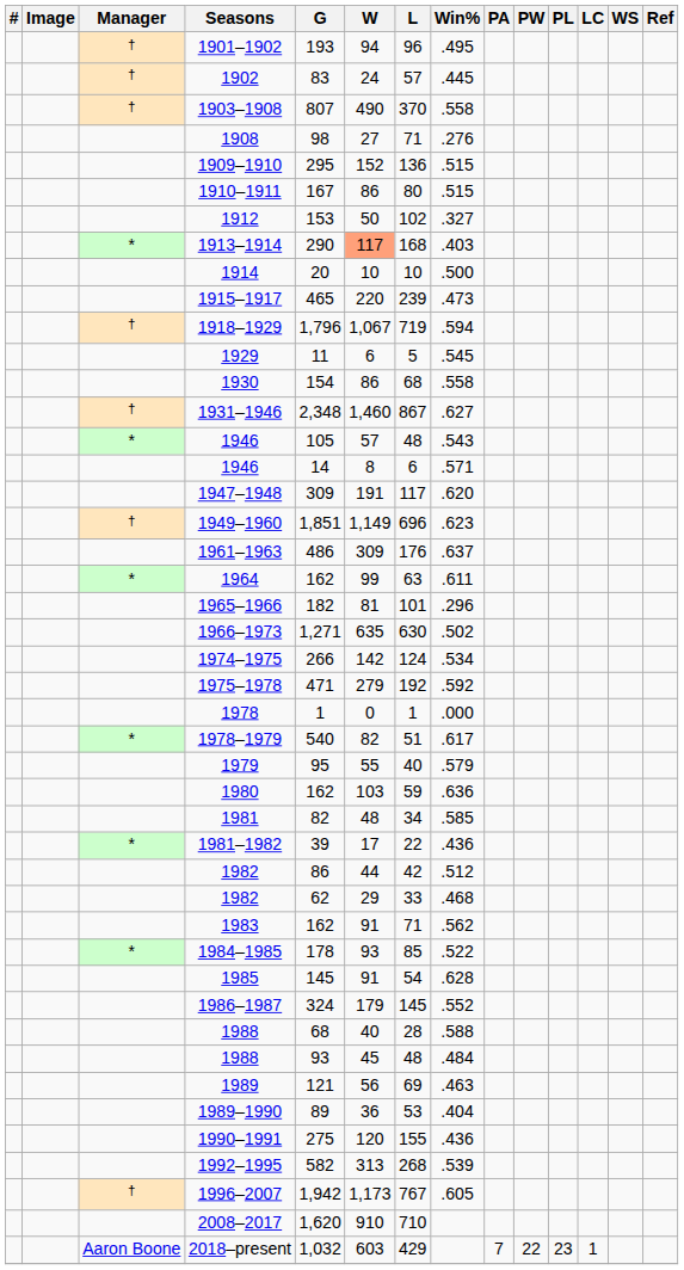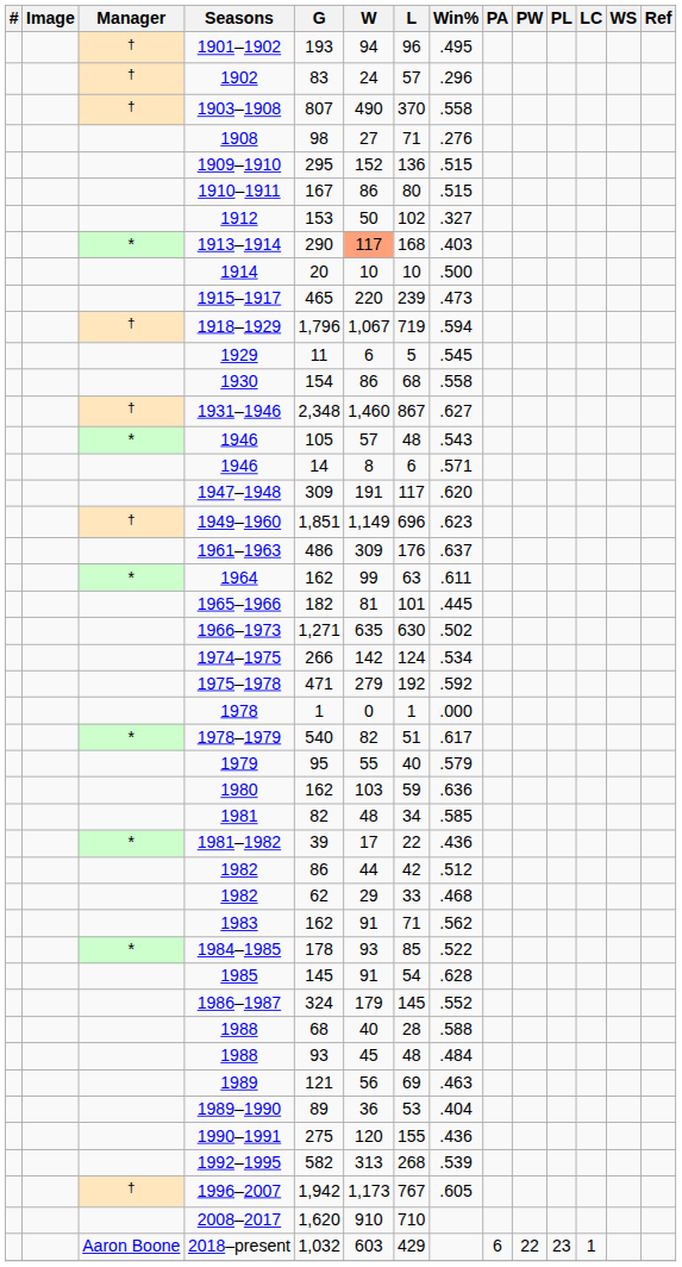 <table class="wikitable sortable" style="text-align:center">
 <tr>
 <th class="unsortable">#</th>
 <th class="unsortable">Image</th>
 <th>Manager</th>
 <th>Seasons</th>
 <th>G</th>
 <th>W</th>
 <th>L</th>
 <th>Win%</th>
 <th>PA</th>
 <th>PW</th>
 <th>PL</th>
 <th>LC</th>
 <th>WS</th>
 <th class="unsortable">Ref</th>
 </tr>
 <tr>
 <td align="center"></td>
 <td></td>
 <td style="background-color:#FFE6BD"><sup>†</sup></td>
 <td><a href='#'>1901</a>–<a href='#'>1902</a></td>
 <td>193</td>
 <td>94</td>
 <td>96</td>
 <td>.495</td>
 <td></td>
 <td></td>
 <td></td>
 <td></td>
 <td></td>
 <td></td>
 </tr>
 <tr>
 <td align="center"></td>
 <td></td>
 <td style="background-color:#FFE6BD"><sup>†</sup></td>
 <td><a href='#'>1902</a></td>
 <td>83</td>
 <td>24</td>
 <td>57</td>
-<td>.445</td>
+<td>.296</td>
 <td></td>
 <td></td>
 <td></td>
 <td></td>
 <td></td>
 <td></td>
 </tr>
 <tr>
 <td align="center"></td>
 <td></td>
 <td style="background-color:#FFE6BD"><sup>†</sup></td>
 <td><a href='#'>1903</a>–<a href='#'>1908</a></td>
 <td>807</td>
 <td>490</td>
 <td>370</td>
 <td>.558</td>
 <td></td>
 <td></td>
 <td></td>
 <td></td>
 <td></td>
 <td></td>
 </tr>
 <tr>
 <td align="center"></td>
 <td></td>
 <td style="background-color:#"></td>
 <td><a href='#'>1908</a></td>
 <td>98</td>
 <td>27</td>
 <td>71</td>
 <td>.276</td>
 <td></td>
 <td></td>
 <td></td>
 <td></td>
 <td></td>
 <td></td>
 </tr>
 <tr>
 <td align="center"></td>
 <td></td>
 <td style="background-color:#"></td>
 <td><a href='#'>1909</a>–<a href='#'>1910</a></td>
 <td>295</td>
 <td>152</td>
 <td>136</td>
 <td>.515</td>
 <td></td>
 <td></td>
 <td></td>
 <td></td>
 <td></td>
 <td></td>
 </tr>
 <tr>
 <td align="center"></td>
 <td></td>
 <td style="background-color:#"></td>
 <td><a href='#'>1910</a>–<a href='#'>1911</a></td>
 <td>167</td>
 <td>86</td>
 <td>80</td>
 <td>.515</td>
 <td></td>
 <td></td>
 <td></td>
 <td></td>
 <td></td>
 <td></td>
 </tr>
 <tr>
 <td align="center"></td>
 <td></td>
 <td style="background-color:#"></td>
 <td><a href='#'>1912</a></td>
 <td>153</td>
 <td>50</td>
 <td>102</td>
 <td>.327</td>
 <td></td>
 <td></td>
 <td></td>
 <td></td>
 <td></td>
 <td></td>
 </tr>
 <tr>
 <td align="center"></td>
 <td></td>
 <td style="background-color:#ccffcc">*</td>
 <td><a href='#'>1913</a>–<a href='#'>1914</a></td>
 <td>290</td>
 <td style="background: lightsalmon;">117</td>
 <td>168</td>
 <td>.403</td>
 <td></td>
 <td></td>
 <td></td>
 <td></td>
 <td></td>
 <td></td>
 </tr>
 <tr>
 <td align="center"></td>
 <td></td>
 <td style="background-color:#"></td>
 <td><a href='#'>1914</a></td>
 <td>20</td>
 <td>10</td>
 <td>10</td>
 <td>.500</td>
 <td></td>
 <td></td>
 <td></td>
 <td></td>
 <td></td>
 <td></td>
 </tr>
 <tr>
 <td align="center"></td>
 <td></td>
 <td style="background-color:#"></td>
 <td><a href='#'>1915</a>–<a href='#'>1917</a></td>
 <td>465</td>
 <td>220</td>
 <td>239</td>
 <td>.473</td>
 <td></td>
 <td></td>
 <td></td>
 <td></td>
 <td></td>
 <td></td>
 </tr>
 <tr>
 <td align="center"></td>
 <td></td>
 <td style="background-color:#FFE6BD"><sup>†</sup></td>
 <td><a href='#'>1918</a>–<a href='#'>1929</a></td>
 <td>1,796</td>
 <td>1,067</td>
 <td>719</td>
 <td>.594</td>
 <td></td>
 <td></td>
 <td></td>
 <td></td>
 <td></td>
 <td></td>
 </tr>
 <tr>
 <td align="center"></td>
 <td></td>
 <td style="background-color:#"></td>
 <td><a href='#'>1929</a></td>
 <td>11</td>
 <td>6</td>
 <td>5</td>
 <td>.545</td>
 <td></td>
 <td></td>
 <td></td>
 <td></td>
 <td></td>
 <td></td>
 </tr>
 <tr>
 <td align="center"></td>
 <td></td>
 <td style="background-color:#"></td>
 <td><a href='#'>1930</a></td>
 <td>154</td>
 <td>86</td>
 <td>68</td>
 <td>.558</td>
 <td></td>
 <td></td>
 <td></td>
 <td></td>
 <td></td>
 <td></td>
 </tr>
 <tr>
 <td align="center"></td>
 <td></td>
 <td style="background-color:#FFE6BD"><sup>†</sup></td>
 <td><a href='#'>1931</a>–<a href='#'>1946</a></td>
 <td>2,348</td>
 <td>1,460</td>
 <td>867</td>
 <td>.627</td>
 <td></td>
 <td></td>
 <td></td>
 <td></td>
 <td></td>
 <td></td>
 </tr>
 <tr>
 <td align="center"></td>
 <td></td>
 <td style="background-color:#ccffcc">*</td>
 <td><a href='#'>1946</a></td>
 <td>105</td>
 <td>57</td>
 <td>48</td>
 <td>.543</td>
 <td></td>
 <td></td>
 <td></td>
 <td></td>
 <td></td>
 <td></td>
 </tr>
 <tr>
 <td align="center"></td>
 <td></td>
 <td style="background-color:#"></td>
 <td><a href='#'>1946</a></td>
 <td>14</td>
 <td>8</td>
 <td>6</td>
 <td>.571</td>
 <td></td>
 <td></td>
 <td></td>
 <td></td>
 <td></td>
 <td></td>
 </tr>
 <tr>
 <td align="center"></td>
 <td></td>
 <td style="background-color:#"></td>
 <td><a href='#'>1947</a>–<a href='#'>1948</a></td>
 <td>309</td>
 <td>191</td>
 <td>117</td>
 <td>.620</td>
 <td></td>
 <td></td>
 <td></td>
 <td></td>
 <td></td>
 <td></td>
 </tr>
 <tr>
 <td align="center"></td>
 <td></td>
 <td style="background-color:#FFE6BD"><sup>†</sup></td>
 <td><a href='#'>1949</a>–<a href='#'>1960</a></td>
 <td>1,851</td>
 <td>1,149</td>
 <td>696</td>
 <td>.623</td>
 <td></td>
 <td></td>
 <td></td>
 <td></td>
 <td></td>
 <td></td>
 </tr>
 <tr>
 <td align="center"></td>
 <td></td>
 <td style="background-color:#"></td>
 <td><a href='#'>1961</a>–<a href='#'>1963</a></td>
 <td>486</td>
 <td>309</td>
 <td>176</td>
 <td>.637</td>
 <td></td>
 <td></td>
 <td></td>
 <td></td>
 <td></td>
 <td></td>
 </tr>
 <tr>
 <td align="center"></td>
 <td></td>
 <td style="background-color:#ccffcc">*</td>
 <td><a href='#'>1964</a></td>
 <td>162</td>
 <td>99</td>
 <td>63</td>
 <td>.611</td>
 <td></td>
 <td></td>
 <td></td>
 <td></td>
 <td></td>
 <td></td>
 </tr>
 <tr>
 <td align="center"></td>
 <td></td>
 <td style="background-color:#"></td>
 <td><a href='#'>1965</a>–<a href='#'>1966</a></td>
 <td>182</td>
 <td>81</td>
 <td>101</td>
-<td>.296</td>
+<td>.445</td>
 <td></td>
 <td></td>
 <td></td>
 <td></td>
 <td></td>
 <td></td>
 </tr>
 <tr>
 <td align="center"></td>
 <td></td>
 <td style="background-color:#"></td>
 <td><a href='#'>1966</a>–<a href='#'>1973</a></td>
 <td>1,271</td>
 <td>635</td>
 <td>630</td>
 <td>.502</td>
 <td></td>
 <td></td>
 <td></td>
 <td></td>
 <td></td>
 <td></td>
 </tr>
 <tr>
 <td align="center"></td>
 <td></td>
 <td style="background-color:#"></td>
 <td><a href='#'>1974</a>–<a href='#'>1975</a></td>
 <td>266</td>
 <td>142</td>
 <td>124</td>
 <td>.534</td>
 <td></td>
 <td></td>
 <td></td>
 <td></td>
 <td></td>
 <td></td>
 </tr>
 <tr>
 <td align="center"></td>
 <td></td>
 <td style="background-color:#"></td>
 <td><a href='#'>1975</a>–<a href='#'>1978</a></td>
 <td>471</td>
 <td>279</td>
 <td>192</td>
 <td>.592</td>
 <td></td>
 <td></td>
 <td></td>
 <td></td>
 <td></td>
 <td></td>
 </tr>
 <tr>
 <td align="center"></td>
 <td></td>
 <td style="background-color:#"></td>
 <td><a href='#'>1978</a></td>
 <td>1</td>
 <td>0</td>
 <td>1</td>
 <td>.000</td>
 <td></td>
 <td></td>
 <td></td>
 <td></td>
 <td></td>
 <td></td>
 </tr>
 <tr>
 <td align="center"></td>
 <td></td>
 <td style="background-color:#ccffcc">*</td>
 <td><a href='#'>1978</a>–<a href='#'>1979</a></td>
 <td>540</td>
 <td>82</td>
 <td>51</td>
 <td>.617</td>
 <td></td>
 <td></td>
 <td></td>
 <td></td>
 <td></td>
 <td></td>
 </tr>
 <tr>
 <td align="center"></td>
 <td></td>
 <td style="background-color:#"></td>
 <td><a href='#'>1979</a></td>
 <td>95</td>
 <td>55</td>
 <td>40</td>
 <td>.579</td>
 <td></td>
 <td></td>
 <td></td>
 <td></td>
 <td></td>
 <td></td>
 </tr>
 <tr>
 <td align="center"></td>
 <td></td>
 <td style="background-color:#"></td>
 <td><a href='#'>1980</a></td>
 <td>162</td>
 <td>103</td>
 <td>59</td>
 <td>.636</td>
 <td></td>
 <td></td>
 <td></td>
 <td></td>
 <td></td>
 <td></td>
 </tr>
 <tr>
 <td align="center"></td>
 <td></td>
 <td style="background-color:#"></td>
 <td><a href='#'>1981</a></td>
 <td>82</td>
 <td>48</td>
 <td>34</td>
 <td>.585</td>
 <td></td>
 <td></td>
 <td></td>
 <td></td>
 <td></td>
 <td></td>
 </tr>
 <tr>
 <td align="center"></td>
 <td></td>
 <td style="background-color:#ccffcc">*</td>
 <td><a href='#'>1981</a>–<a href='#'>1982</a></td>
 <td>39</td>
 <td>17</td>
 <td>22</td>
 <td>.436</td>
 <td></td>
 <td></td>
 <td></td>
 <td></td>
 <td></td>
 <td></td>
 </tr>
 <tr>
 <td align="center"></td>
 <td></td>
 <td style="background-color:#"></td>
 <td><a href='#'>1982</a></td>
 <td>86</td>
 <td>44</td>
 <td>42</td>
 <td>.512</td>
 <td></td>
 <td></td>
 <td></td>
 <td></td>
 <td></td>
 <td></td>
 </tr>
 <tr>
 <td align="center"></td>
 <td></td>
 <td style="background-color:#"></td>
 <td><a href='#'>1982</a></td>
 <td>62</td>
 <td>29</td>
 <td>33</td>
 <td>.468</td>
 <td></td>
 <td></td>
 <td></td>
 <td></td>
 <td></td>
 <td></td>
 </tr>
 <tr>
 <td align="center"></td>
 <td></td>
 <td style="background-color:#"></td>
 <td><a href='#'>1983</a></td>
 <td>162</td>
 <td>91</td>
 <td>71</td>
 <td>.562</td>
 <td></td>
 <td></td>
 <td></td>
 <td></td>
 <td></td>
 <td></td>
 </tr>
 <tr>
 <td align="center"></td>
 <td></td>
 <td style="background-color:#ccffcc">*</td>
 <td><a href='#'>1984</a>–<a href='#'>1985</a></td>
 <td>178</td>
 <td>93</td>
 <td>85</td>
 <td>.522</td>
 <td></td>
 <td></td>
 <td></td>
 <td></td>
 <td></td>
 <td></td>
 </tr>
 <tr>
 <td align="center"></td>
 <td></td>
 <td style="background-color:#"></td>
 <td><a href='#'>1985</a></td>
 <td>145</td>
 <td>91</td>
 <td>54</td>
 <td>.628</td>
 <td></td>
 <td></td>
 <td></td>
 <td></td>
 <td></td>
 <td></td>
 </tr>
 <tr>
 <td align="center"></td>
 <td></td>
 <td style="background-color:#"></td>
 <td><a href='#'>1986</a>–<a href='#'>1987</a></td>
 <td>324</td>
 <td>179</td>
 <td>145</td>
 <td>.552</td>
 <td></td>
 <td></td>
 <td></td>
 <td></td>
 <td></td>
 <td></td>
 </tr>
 <tr>
 <td align="center"></td>
 <td></td>
 <td style="background-color:#"></td>
 <td><a href='#'>1988</a></td>
 <td>68</td>
 <td>40</td>
 <td>28</td>
 <td>.588</td>
 <td></td>
 <td></td>
 <td></td>
 <td></td>
 <td></td>
 <td></td>
 </tr>
 <tr>
 <td align="center"></td>
 <td></td>
 <td style="background-color:#"></td>
 <td><a href='#'>1988</a></td>
 <td>93</td>
 <td>45</td>
 <td>48</td>
 <td>.484</td>
 <td></td>
 <td></td>
 <td></td>
 <td></td>
 <td></td>
 <td></td>
 </tr>
 <tr>
 <td align="center"></td>
 <td></td>
 <td style="background-color:#"></td>
 <td><a href='#'>1989</a></td>
 <td>121</td>
 <td>56</td>
 <td>69</td>
 <td>.463</td>
 <td></td>
 <td></td>
 <td></td>
 <td></td>
 <td></td>
 <td></td>
 </tr>
 <tr>
 <td align="center"></td>
 <td></td>
 <td style="background-color:#"></td>
 <td><a href='#'>1989</a>–<a href='#'>1990</a></td>
 <td>89</td>
 <td>36</td>
 <td>53</td>
 <td>.404</td>
 <td></td>
 <td></td>
 <td></td>
 <td></td>
 <td></td>
 <td></td>
 </tr>
 <tr>
 <td align="center"></td>
 <td></td>
 <td style="background-color:#"></td>
 <td><a href='#'>1990</a>–<a href='#'>1991</a></td>
 <td>275</td>
 <td>120</td>
 <td>155</td>
 <td>.436</td>
 <td></td>
 <td></td>
 <td></td>
 <td></td>
 <td></td>
 <td></td>
 </tr>
 <tr>
 <td align="center"></td>
 <td></td>
 <td style="background-color:#"></td>
 <td><a href='#'>1992</a>–<a href='#'>1995</a></td>
 <td>582</td>
 <td>313</td>
 <td>268</td>
 <td>.539</td>
 <td></td>
 <td></td>
 <td></td>
 <td></td>
 <td></td>
 <td></td>
 </tr>
 <tr>
 <td align="center"></td>
 <td></td>
 <td style="background-color:#FFE6BD"><sup>†</sup></td>
 <td><a href='#'>1996</a>–<a href='#'>2007</a></td>
 <td>1,942</td>
 <td>1,173</td>
 <td>767</td>
 <td>.605</td>
 <td></td>
 <td></td>
 <td></td>
 <td></td>
 <td></td>
 <td></td>
 </tr>
 <tr>
 <td align="center"></td>
 <td></td>
 <td style="background-color:#"></td>
 <td><a href='#'>2008</a>–<a href='#'>2017</a></td>
 <td>1,620</td>
 <td>910</td>
 <td>710</td>
 <td></td>
 <td></td>
 <td></td>
 <td></td>
 <td></td>
 <td></td>
 <td></td>
 </tr>
 <tr>
 <td align="center"></td>
 <td></td>
 <td style="background-color:#"><a href='#'>Aaron Boone</a></td>
 <td><a href='#'>2018</a>–present</td>
 <td>1,032</td>
 <td>603</td>
 <td>429</td>
 <td></td>
-<td>7</td>
+<td>6</td>
 <td>22</td>
 <td>23</td>
 <td>1</td>
 <td></td>
 <td></td>
 </tr>
 <tr>
 </tr>
 </table>
